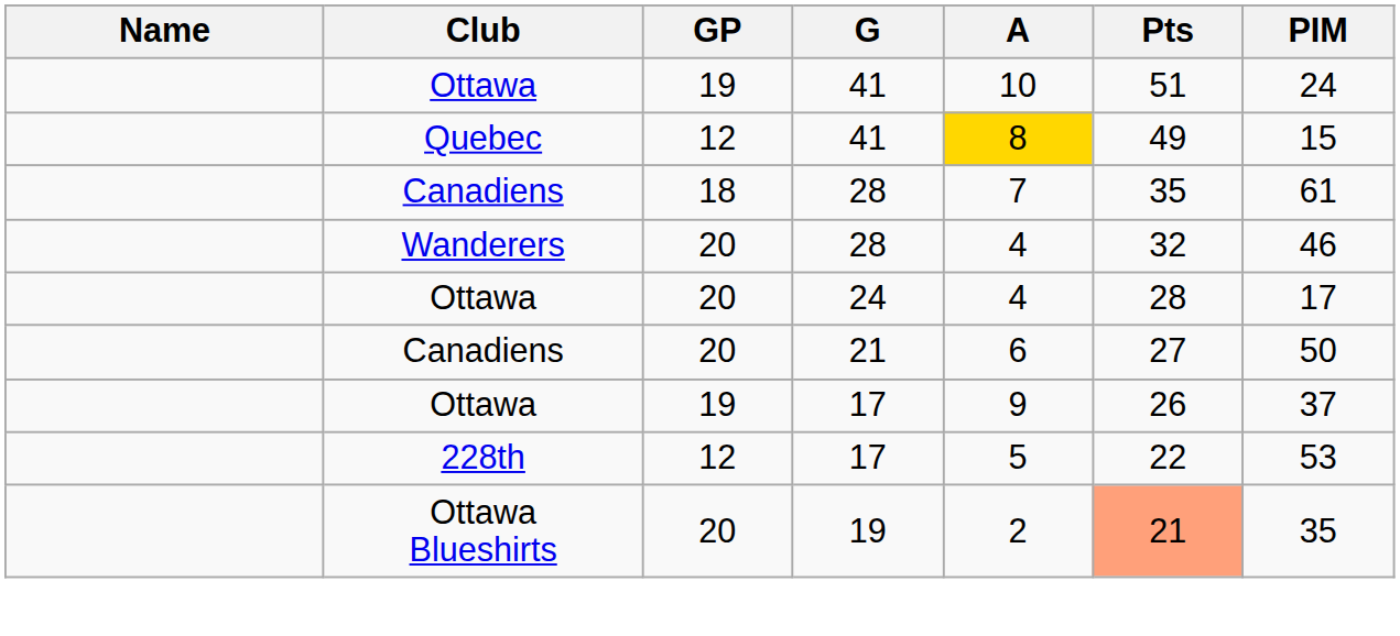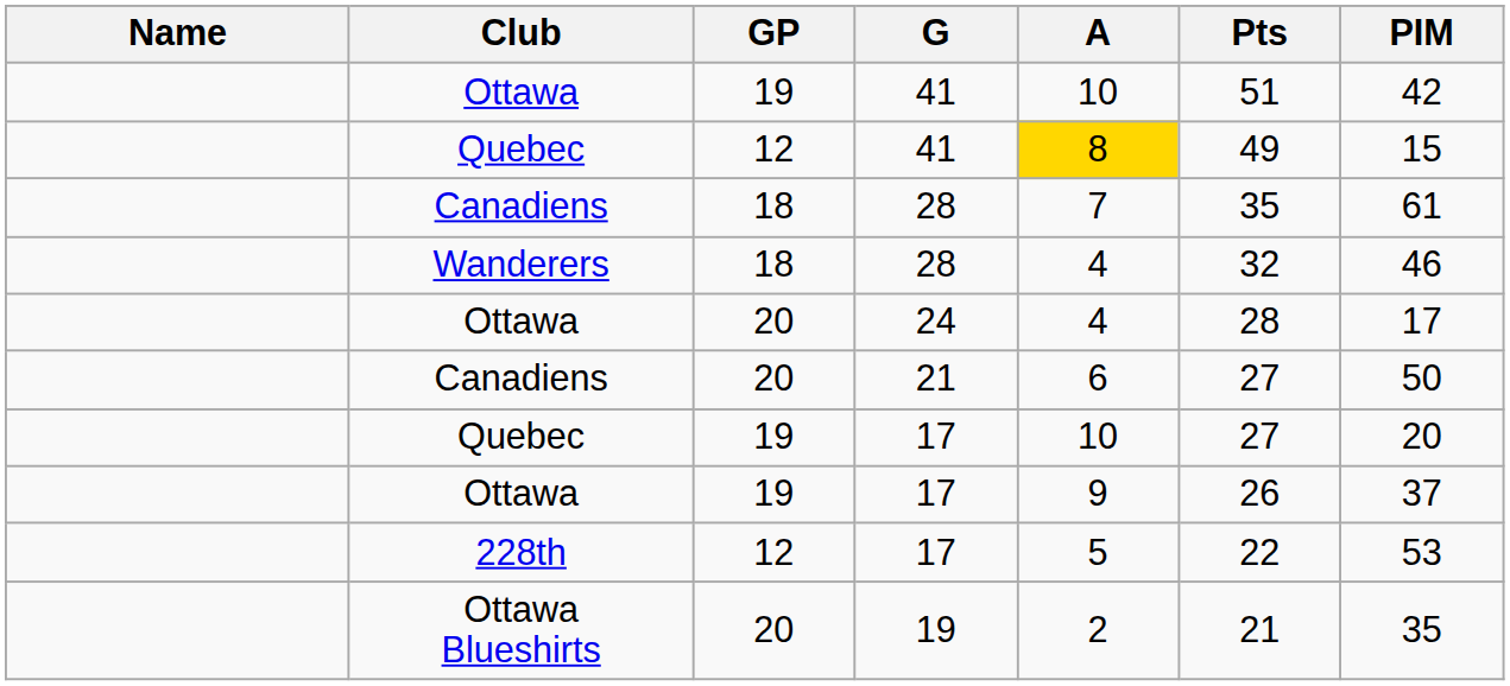 <table class="wikitable" style="text-align:center;">
 <tr>
 <th style="width:9em">Name</th>
 <th style="width:9em">Club</th>
 <th style="width:4em">GP</th>
 <th style="width:4em">G</th>
 <th style="width:4em">A</th>
 <th style="width:4em">Pts</th>
 <th style="width:4em">PIM</th>
 </tr>
 <tr>
 <td align="left"></td>
 <td><a href='#'>Ottawa</a></td>
 <td>19</td>
 <td>41</td>
 <td>10</td>
 <td>51</td>
-<td>24</td>
+<td>42</td>
 </tr>
 <tr>
 <td align="left"></td>
 <td><a href='#'>Quebec</a></td>
 <td>12</td>
 <td>41</td>
 <td style="background: gold;">8</td>
 <td>49</td>
 <td>15</td>
 </tr>
 <tr>
 <td align="left"></td>
 <td><a href='#'>Canadiens</a></td>
 <td>18</td>
 <td>28</td>
 <td>7</td>
 <td>35</td>
 <td>61</td>
 </tr>
 <tr>
 <td align="left"></td>
 <td><a href='#'>Wanderers</a></td>
-<td>20</td>
+<td>18</td>
 <td>28</td>
 <td>4</td>
 <td>32</td>
 <td>46</td>
 </tr>
 <tr>
 <td align="left"></td>
 <td>Ottawa</td>
 <td>20</td>
 <td>24</td>
 <td>4</td>
 <td>28</td>
 <td>17</td>
 </tr>
 <tr>
 <td align="left"></td>
 <td>Canadiens</td>
 <td>20</td>
 <td>21</td>
 <td>6</td>
 <td>27</td>
 <td>50</td>
 </tr>
 <tr>
 <td align="left"></td>
+<td>Quebec</td>
+<td>19</td>
+<td>17</td>
+<td>10</td>
+<td>27</td>
+<td>20</td>
+</tr>
+<tr>
+<td align="left"></td>
 <td>Ottawa</td>
 <td>19</td>
 <td>17</td>
 <td>9</td>
 <td>26</td>
 <td>37</td>
 </tr>
 <tr>
 <td align="left"></td>
 <td><a href='#'>228th</a></td>
 <td>12</td>
 <td>17</td>
 <td>5</td>
 <td>22</td>
 <td>53</td>
 </tr>
 <tr>
 <td align="left"></td>
 <td>Ottawa<br><a href='#'>Blueshirts</a></td>
 <td>20</td>
 <td>19</td>
 <td>2</td>
-<td style="background: lightsalmon;">21</td>
+<td>21</td>
 <td>35</td>
 </tr>
 </table>
